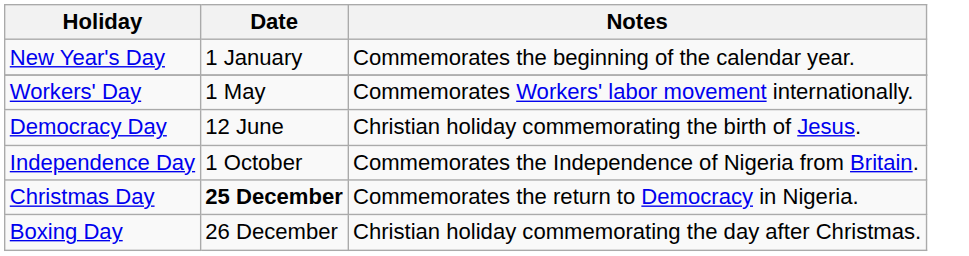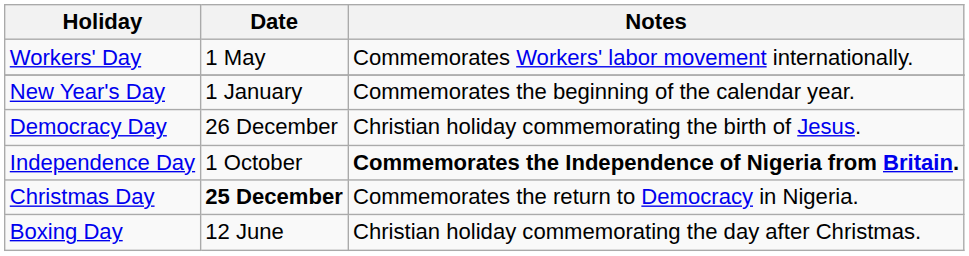 <table class="wikitable">
 <tr>
 <th>Holiday</th>
 <th>Date</th>
 <th>Notes</th>
 </tr>
 <tr>
+<td><a href='#'>Workers' Day</a></td>
+<td>1 May</td>
+<td>Commemorates <a href='#'>Workers' labor movement</a> internationally.</td>
+</tr>
+<tr It also marks the beginning of a new year>
+</tr>
+<tr>
 <td><a href='#'>New Year's Day</a></td>
 <td>1 January</td>
 <td>Commemorates the beginning of the calendar year.</td>
 </tr>
-<tr It also marks the beginning of a new year>
-</tr>
-<tr>
-<td><a href='#'>Workers' Day</a></td>
-<td>1 May</td>
-<td>Commemorates <a href='#'>Workers' labor movement</a> internationally.</td>
-</tr>
 <tr>
 <td><a href='#'>Democracy Day</a></td>
-<td>12 June</td>
+<td>26 December</td>
 <td>Christian holiday commemorating the birth of <a href='#'>Jesus</a>.</td>
 </tr>
 <tr>
 <td><a href='#'>Independence Day</a></td>
 <td>1 October</td>
-<td>Commemorates the Independence of Nigeria from <a href='#'>Britain</a>.</td>
+<td><strong>Commemorates the Independence of Nigeria from <a href='#'>Britain</a>.</strong></td>
 </tr>
 <tr>
 <td><a href='#'>Christmas Day</a></td>
 <td><strong>25 December</strong></td>
 <td>Commemorates the return to <a href='#'>Democracy</a> in Nigeria.</td>
 </tr>
 <tr>
 <td><a href='#'>Boxing Day</a></td>
-<td>26 December</td>
+<td>12 June</td>
 <td>Christian holiday commemorating the day after Christmas.</td>
 </tr>
 </table>
